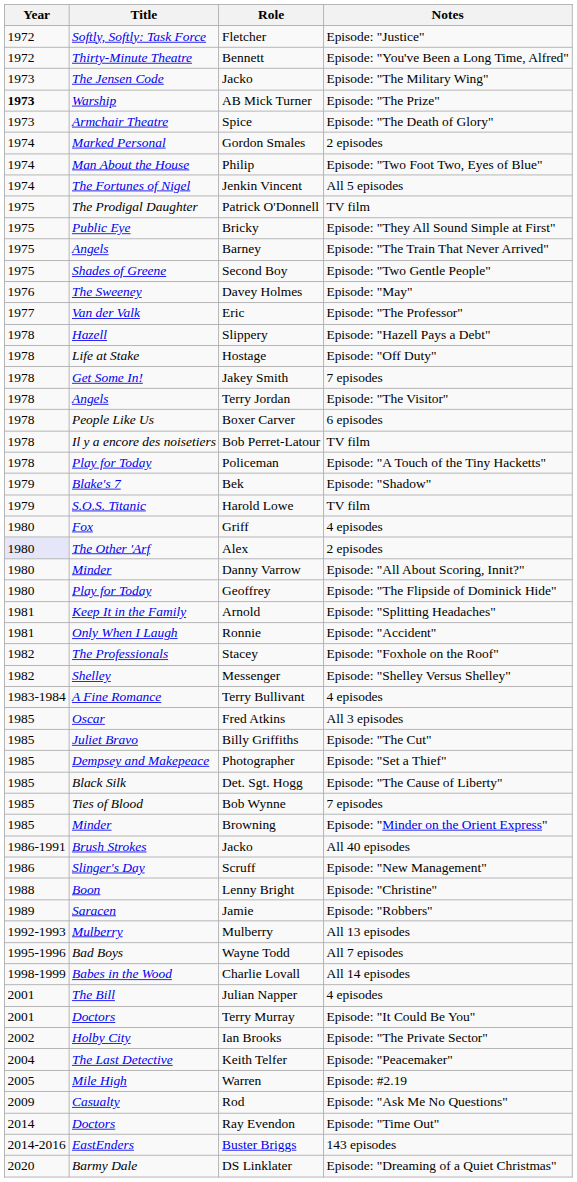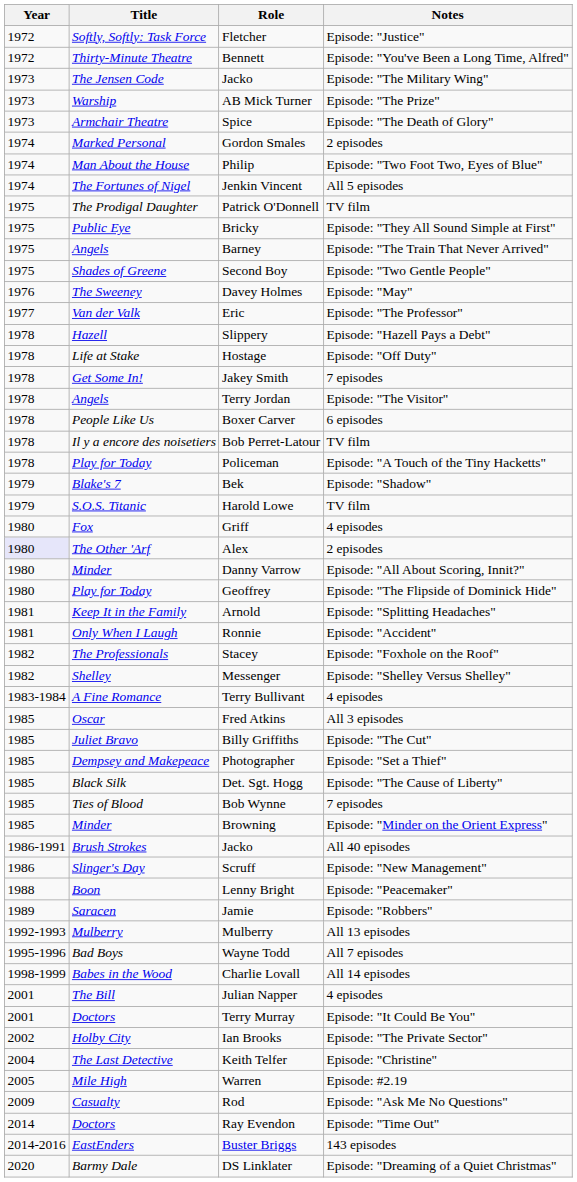 <table class="wikitable sortable">
 <tr>
 <th>Year</th>
 <th>Title</th>
 <th>Role</th>
 <th>Notes</th>
 </tr>
 <tr>
 <td>1972</td>
 <td><em><a href='#'>Softly, Softly: Task Force</a></em></td>
 <td>Fletcher</td>
 <td>Episode: "Justice"</td>
 </tr>
 <tr>
 <td>1972</td>
 <td><em><a href='#'>Thirty-Minute Theatre</a></em></td>
 <td>Bennett</td>
 <td>Episode: "You've Been a Long Time, Alfred"</td>
 </tr>
 <tr>
 <td>1973</td>
 <td><em><a href='#'>The Jensen Code</a></em></td>
 <td>Jacko</td>
 <td>Episode: "The Military Wing"</td>
 </tr>
 <tr>
-<td><strong>1973</strong></td>
+<td>1973</td>
 <td><em><a href='#'>Warship</a></em></td>
 <td>AB Mick Turner</td>
 <td>Episode: "The Prize"</td>
 </tr>
 <tr>
 <td>1973</td>
 <td><em><a href='#'>Armchair Theatre</a></em></td>
 <td>Spice</td>
 <td>Episode: "The Death of Glory"</td>
 </tr>
 <tr>
 <td>1974</td>
 <td><em><a href='#'>Marked Personal</a></em></td>
 <td>Gordon Smales</td>
 <td>2 episodes</td>
 </tr>
 <tr>
 <td>1974</td>
 <td><em><a href='#'>Man About the House</a></em></td>
 <td>Philip</td>
 <td>Episode: "Two Foot Two, Eyes of Blue"</td>
 </tr>
 <tr>
 <td>1974</td>
 <td><em><a href='#'>The Fortunes of Nigel</a></em></td>
 <td>Jenkin Vincent</td>
 <td>All 5 episodes</td>
 </tr>
 <tr>
 <td>1975</td>
 <td><em>The Prodigal Daughter</em></td>
 <td>Patrick O'Donnell</td>
 <td>TV film</td>
 </tr>
 <tr>
 <td>1975</td>
 <td><em><a href='#'>Public Eye</a></em></td>
 <td>Bricky</td>
 <td>Episode: "They All Sound Simple at First"</td>
 </tr>
 <tr>
 <td>1975</td>
 <td><em><a href='#'>Angels</a></em></td>
 <td>Barney</td>
 <td>Episode: "The Train That Never Arrived"</td>
 </tr>
 <tr>
 <td>1975</td>
 <td><em><a href='#'>Shades of Greene</a></em></td>
 <td>Second Boy</td>
 <td>Episode: "Two Gentle People"</td>
 </tr>
 <tr>
 <td>1976</td>
 <td><em><a href='#'>The Sweeney</a></em></td>
 <td>Davey Holmes</td>
 <td>Episode: "May"</td>
 </tr>
 <tr>
 <td>1977</td>
 <td><em><a href='#'>Van der Valk</a></em></td>
 <td>Eric</td>
 <td>Episode: "The Professor"</td>
 </tr>
 <tr>
 <td>1978</td>
 <td><em><a href='#'>Hazell</a></em></td>
 <td>Slippery</td>
 <td>Episode: "Hazell Pays a Debt"</td>
 </tr>
 <tr>
 <td>1978</td>
 <td><em>Life at Stake</em></td>
 <td>Hostage</td>
 <td>Episode: "Off Duty"</td>
 </tr>
 <tr>
 <td>1978</td>
 <td><em><a href='#'>Get Some In!</a></em></td>
 <td>Jakey Smith</td>
 <td>7 episodes</td>
 </tr>
 <tr>
 <td>1978</td>
 <td><em><a href='#'>Angels</a></em></td>
 <td>Terry Jordan</td>
 <td>Episode: "The Visitor"</td>
 </tr>
 <tr>
 <td>1978</td>
 <td><em>People Like Us</em></td>
 <td>Boxer Carver</td>
 <td>6 episodes</td>
 </tr>
 <tr>
 <td>1978</td>
 <td><em>Il y a encore des noisetiers</em></td>
 <td>Bob Perret-Latour</td>
 <td>TV film</td>
 </tr>
 <tr>
 <td>1978</td>
 <td><em><a href='#'>Play for Today</a></em></td>
 <td>Policeman</td>
 <td>Episode: "A Touch of the Tiny Hacketts"</td>
 </tr>
 <tr>
 <td>1979</td>
 <td><em><a href='#'>Blake's 7</a></em></td>
 <td>Bek</td>
 <td>Episode: "Shadow"</td>
 </tr>
 <tr>
 <td>1979</td>
 <td><em><a href='#'>S.O.S. Titanic</a></em></td>
 <td>Harold Lowe</td>
 <td>TV film</td>
 </tr>
 <tr>
 <td>1980</td>
 <td><em><a href='#'>Fox</a></em></td>
 <td>Griff</td>
 <td>4 episodes</td>
 </tr>
 <tr>
 <td style="background: lavender;">1980</td>
 <td><em><a href='#'>The Other 'Arf</a></em></td>
 <td>Alex</td>
 <td>2 episodes</td>
 </tr>
 <tr>
 <td>1980</td>
 <td><em><a href='#'>Minder</a></em></td>
 <td>Danny Varrow</td>
 <td>Episode: "All About Scoring, Innit?"</td>
 </tr>
 <tr>
 <td>1980</td>
 <td><em><a href='#'>Play for Today</a></em></td>
 <td>Geoffrey</td>
 <td>Episode: "The Flipside of Dominick Hide"</td>
 </tr>
 <tr>
 <td>1981</td>
 <td><em><a href='#'>Keep It in the Family</a></em></td>
 <td>Arnold</td>
 <td>Episode: "Splitting Headaches"</td>
 </tr>
 <tr>
 <td>1981</td>
 <td><em><a href='#'>Only When I Laugh</a></em></td>
 <td>Ronnie</td>
 <td>Episode: "Accident"</td>
 </tr>
 <tr>
 <td>1982</td>
 <td><em><a href='#'>The Professionals</a></em></td>
 <td>Stacey</td>
 <td>Episode: "Foxhole on the Roof"</td>
 </tr>
 <tr>
 <td>1982</td>
 <td><em><a href='#'>Shelley</a></em></td>
 <td>Messenger</td>
 <td>Episode: "Shelley Versus Shelley"</td>
 </tr>
 <tr>
 <td>1983-1984</td>
 <td><em><a href='#'>A Fine Romance</a></em></td>
 <td>Terry Bullivant</td>
 <td>4 episodes</td>
 </tr>
 <tr>
 <td>1985</td>
 <td><em><a href='#'>Oscar</a></em></td>
 <td>Fred Atkins</td>
 <td>All 3 episodes</td>
 </tr>
 <tr>
 <td>1985</td>
 <td><em><a href='#'>Juliet Bravo</a></em></td>
 <td>Billy Griffiths</td>
 <td>Episode: "The Cut"</td>
 </tr>
 <tr>
 <td>1985</td>
 <td><em><a href='#'>Dempsey and Makepeace</a></em></td>
 <td>Photographer</td>
 <td>Episode: "Set a Thief"</td>
 </tr>
 <tr>
 <td>1985</td>
 <td><em>Black Silk</em></td>
 <td>Det. Sgt. Hogg</td>
 <td>Episode: "The Cause of Liberty"</td>
 </tr>
 <tr>
 <td>1985</td>
 <td><em>Ties of Blood</em></td>
 <td>Bob Wynne</td>
 <td>7 episodes</td>
 </tr>
 <tr>
 <td>1985</td>
 <td><em><a href='#'>Minder</a></em></td>
 <td>Browning</td>
 <td>Episode: "<a href='#'>Minder on the Orient Express</a>"</td>
 </tr>
 <tr>
 <td>1986-1991</td>
 <td><em><a href='#'>Brush Strokes</a></em></td>
 <td>Jacko</td>
 <td>All 40 episodes</td>
 </tr>
 <tr>
 <td>1986</td>
 <td><em><a href='#'>Slinger's Day</a></em></td>
 <td>Scruff</td>
 <td>Episode: "New Management"</td>
 </tr>
 <tr>
 <td>1988</td>
 <td><em><a href='#'>Boon</a></em></td>
 <td>Lenny Bright</td>
-<td>Episode: "Christine"</td>
+<td>Episode: "Peacemaker"</td>
 </tr>
 <tr>
 <td>1989</td>
 <td><em><a href='#'>Saracen</a></em></td>
 <td>Jamie</td>
 <td>Episode: "Robbers"</td>
 </tr>
 <tr>
 <td>1992-1993</td>
 <td><em><a href='#'>Mulberry</a></em></td>
 <td>Mulberry</td>
 <td>All 13 episodes</td>
 </tr>
 <tr>
 <td>1995-1996</td>
 <td><em>Bad Boys</em></td>
 <td>Wayne Todd</td>
 <td>All 7 episodes</td>
 </tr>
 <tr>
 <td>1998-1999</td>
 <td><em><a href='#'>Babes in the Wood</a></em></td>
 <td>Charlie Lovall</td>
 <td>All 14 episodes</td>
 </tr>
 <tr>
 <td>2001</td>
 <td><em><a href='#'>The Bill</a></em></td>
 <td>Julian Napper</td>
 <td>4 episodes</td>
 </tr>
 <tr>
 <td>2001</td>
 <td><em><a href='#'>Doctors</a></em></td>
 <td>Terry Murray</td>
 <td>Episode: "It Could Be You"</td>
 </tr>
 <tr>
 <td>2002</td>
 <td><em><a href='#'>Holby City</a></em></td>
 <td>Ian Brooks</td>
 <td>Episode: "The Private Sector"</td>
 </tr>
 <tr>
 <td>2004</td>
 <td><em><a href='#'>The Last Detective</a></em></td>
 <td>Keith Telfer</td>
-<td>Episode: "Peacemaker"</td>
+<td>Episode: "Christine"</td>
 </tr>
 <tr>
 <td>2005</td>
 <td><em><a href='#'>Mile High</a></em></td>
 <td>Warren</td>
 <td>Episode: #2.19</td>
 </tr>
 <tr>
 <td>2009</td>
 <td><em><a href='#'>Casualty</a></em></td>
 <td>Rod</td>
 <td>Episode: "Ask Me No Questions"</td>
 </tr>
 <tr>
 <td>2014</td>
 <td><em><a href='#'>Doctors</a></em></td>
 <td>Ray Evendon</td>
 <td>Episode: "Time Out"</td>
 </tr>
 <tr>
 <td>2014-2016</td>
 <td><em><a href='#'>EastEnders</a></em></td>
 <td><a href='#'>Buster Briggs</a></td>
 <td>143 episodes</td>
 </tr>
 <tr>
 <td>2020</td>
 <td><em>Barmy Dale</em></td>
 <td>DS Linklater</td>
 <td>Episode: "Dreaming of a Quiet Christmas"</td>
 </tr>
 </table>
